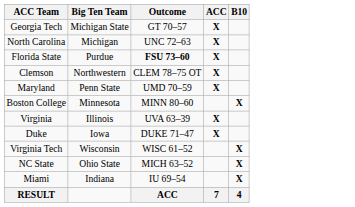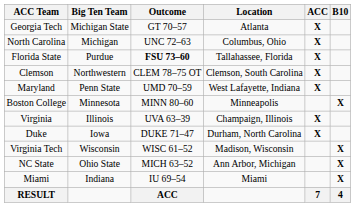 <table class="wikitable sortable">
 <tr align="center">
 <th>ACC Team</th>
 <th>Big Ten Team</th>
 <th>Outcome</th>
+<th>Location</th>
 <th>ACC</th>
 <th>B10</th>
 </tr>
 <tr align="center">
 <td>Georgia Tech</td>
 <td>Michigan State</td>
 <td>GT 70–57</td>
+<td>Atlanta</td>
 <td><strong>X</strong></td>
 <td></td>
 </tr>
 <tr align="center">
 <td>North Carolina</td>
 <td>Michigan</td>
 <td>UNC 72–63</td>
+<td>Columbus, Ohio</td>
 <td><strong>X</strong></td>
 <td></td>
 </tr>
 <tr align="center">
 <td>Florida State</td>
 <td>Purdue</td>
 <td><strong>FSU 73–60</strong></td>
+<td>Tallahassee, Florida</td>
 <td><strong>X</strong></td>
 <td></td>
 </tr>
 <tr align="center">
 <td>Clemson</td>
 <td>Northwestern</td>
 <td>CLEM 78–75 OT</td>
+<td>Clemson, South Carolina</td>
 <td><strong>X</strong></td>
 <td></td>
 </tr>
 <tr align="center">
 <td>Maryland</td>
 <td>Penn State</td>
 <td>UMD 70–59</td>
+<td>West Lafayette, Indiana</td>
 <td><strong>X</strong></td>
 <td></td>
 </tr>
 <tr align="center">
 <td>Boston College</td>
 <td>Minnesota</td>
 <td>MINN 80–60</td>
+<td>Minneapolis</td>
 <td></td>
 <td><strong>X</strong></td>
 </tr>
 <tr align="center">
 <td>Virginia</td>
 <td>Illinois</td>
 <td>UVA 63–39</td>
+<td>Champaign, Illinois</td>
 <td><strong>X</strong></td>
 <td></td>
 </tr>
 <tr align="center">
 <td>Duke</td>
 <td>Iowa</td>
 <td>DUKE 71–47</td>
+<td>Durham, North Carolina</td>
 <td><strong>X</strong></td>
 <td></td>
 </tr>
 <tr align="center">
 <td>Virginia Tech</td>
 <td>Wisconsin</td>
 <td>WISC 61–52</td>
+<td>Madison, Wisconsin</td>
 <td></td>
 <td><strong>X</strong></td>
 </tr>
 <tr align="center">
 <td>NC State</td>
 <td>Ohio State</td>
 <td>MICH 63–52</td>
+<td>Ann Arbor, Michigan</td>
 <td></td>
 <td><strong>X</strong></td>
 </tr>
 <tr align="center">
 <td>Miami</td>
 <td>Indiana</td>
 <td>IU 69–54</td>
+<td>Miami</td>
 <td></td>
 <td><strong>X</strong></td>
 </tr>
 <tr align="center">
 <th>RESULT</th>
 <td></td>
 <th>ACC</th>
+<td></td>
 <th>7</th>
 <th>4</th>
 </tr>
 </table>
